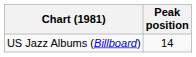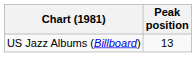 <table class="wikitable">
 <tr>
 <th>Chart (1981)</th>
 <th>Peak<br>position</th>
 </tr>
 <tr>
 <td>US Jazz Albums (<em><a href='#'>Billboard</a></em>)</td>
-<td align="center">14</td>
+<td align="center">13</td>
 </tr>
 </table>
